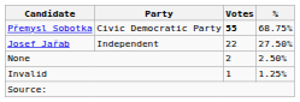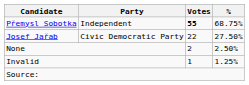 <table class="wikitable">
 <tr>
 <th>Candidate</th>
 <th>Party</th>
 <th>Votes</th>
 <th>%</th>
 </tr>
 <tr>
 <td><a href='#'>Přemysl Sobotka</a></td>
-<td>Civic Democratic Party</td>
+<td>Independent</td>
 <td><strong>55</strong></td>
 <td>68.75%</td>
 </tr>
 <tr>
 <td><a href='#'>Josef Jařab</a></td>
-<td>Independent</td>
+<td>Civic Democratic Party</td>
 <td>22</td>
 <td>27.50%</td>
 </tr>
 <tr>
 <td colspan="2">None</td>
 <td>2</td>
 <td>2.50%</td>
 </tr>
 <tr>
 <td colspan="2">Invalid</td>
 <td>1</td>
 <td>1.25%</td>
 </tr>
 <tr>
 <td colspan="4">Source:</td>
 </tr>
 </table>
